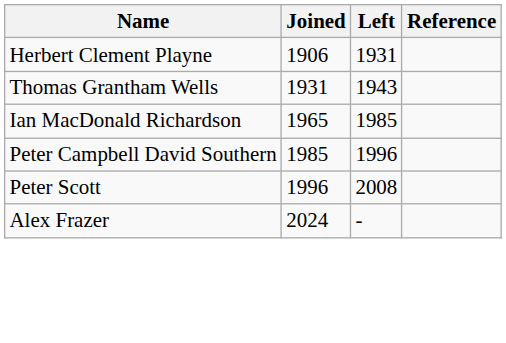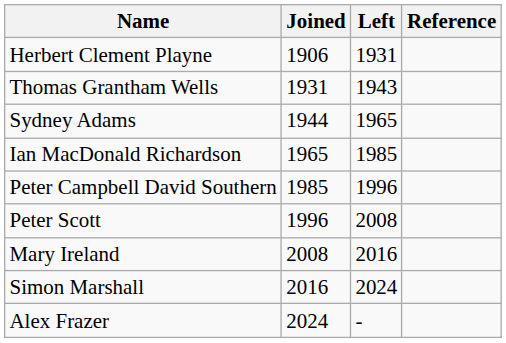 <table class="wikitable" border="1">
 <tr>
 <th>Name</th>
 <th>Joined</th>
 <th>Left</th>
 <th>Reference</th>
 </tr>
 <tr>
 <td>Herbert Clement Playne</td>
 <td>1906</td>
 <td>1931</td>
 <td></td>
 </tr>
 <tr>
 <td>Thomas Grantham Wells</td>
 <td>1931</td>
 <td>1943</td>
+<td></td>
+</tr>
+<tr>
+<td>Sydney Adams</td>
+<td>1944</td>
+<td>1965</td>
 <td></td>
 </tr>
 <tr>
 <td>Ian MacDonald Richardson</td>
 <td>1965</td>
 <td>1985</td>
 <td></td>
 </tr>
 <tr>
 <td>Peter Campbell David Southern</td>
 <td>1985</td>
 <td>1996</td>
 <td></td>
 </tr>
 <tr>
 <td>Peter Scott</td>
 <td>1996</td>
 <td>2008</td>
 <td></td>
 </tr>
 <tr>
+<td>Mary Ireland</td>
+<td>2008</td>
+<td>2016</td>
+<td></td>
+</tr>
+<tr>
+<td>Simon Marshall</td>
+<td>2016</td>
+<td>2024</td>
+<td></td>
+</tr>
+<tr>
 <td>Alex Frazer</td>
 <td>2024</td>
 <td>-</td>
 <td></td>
 </tr>
 </table>
